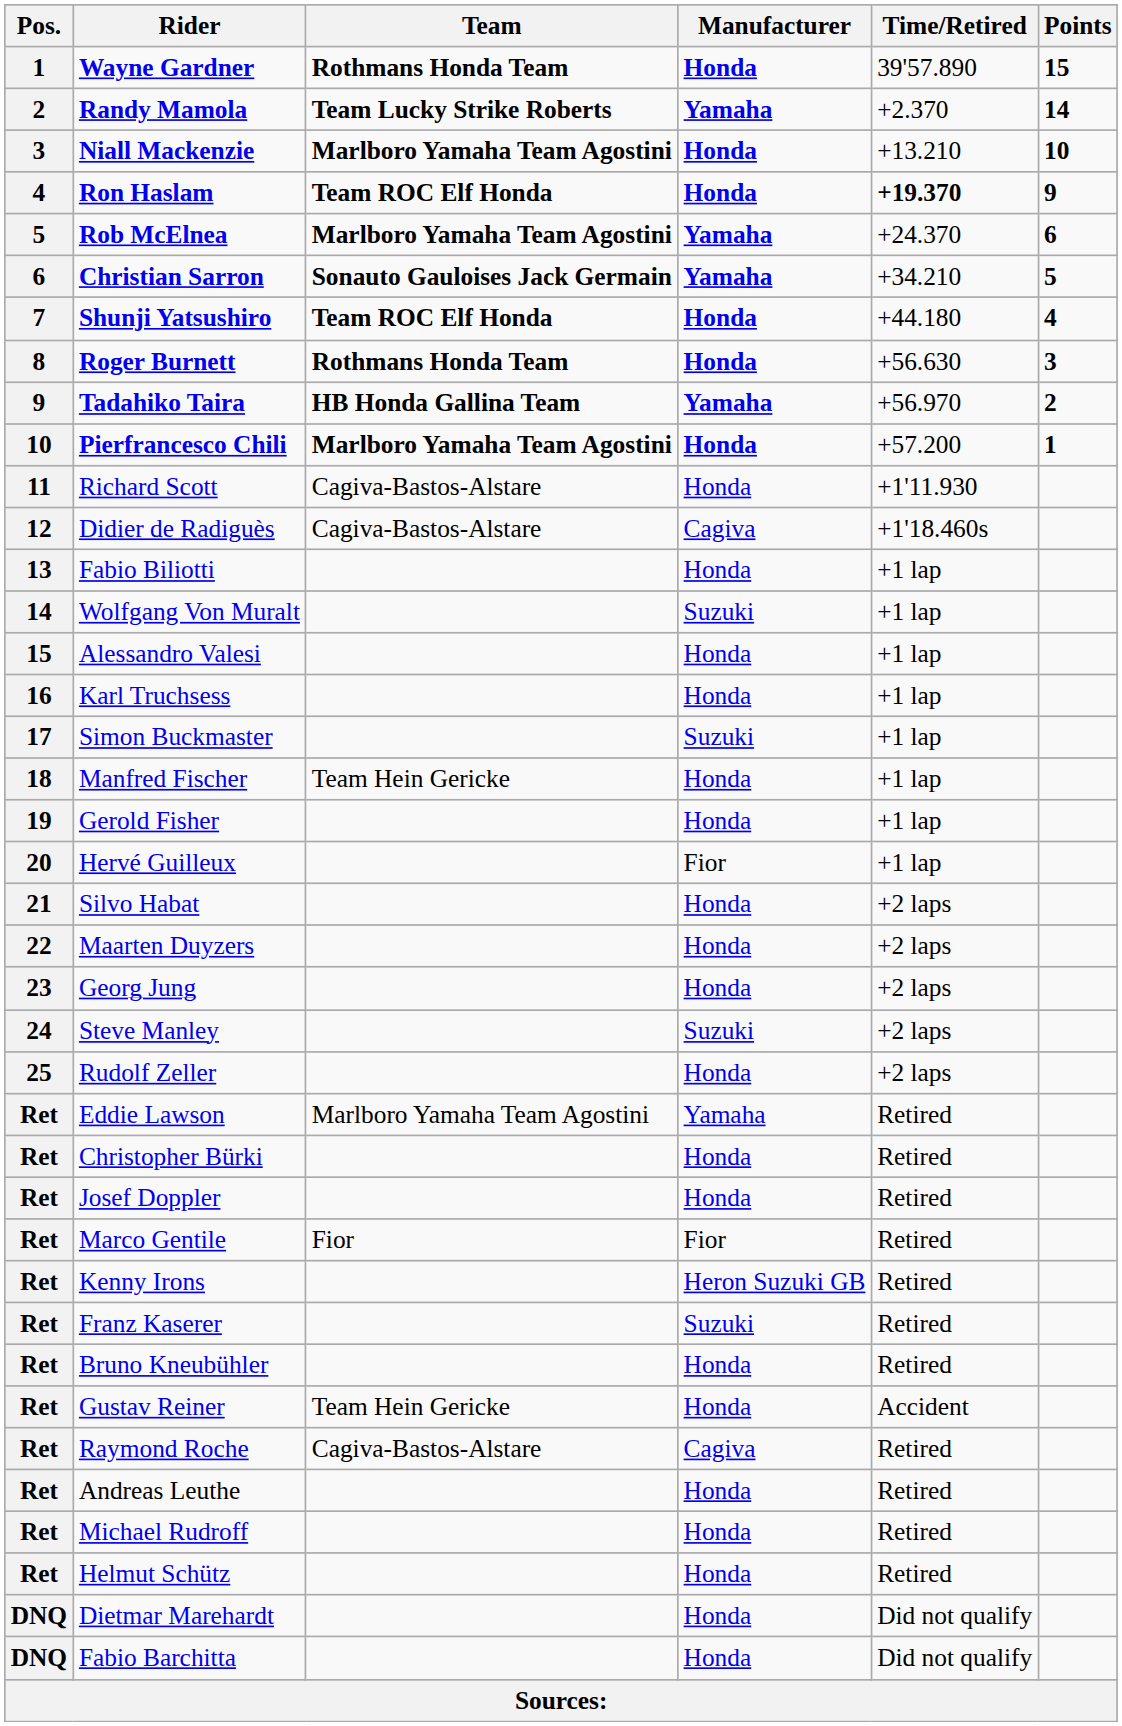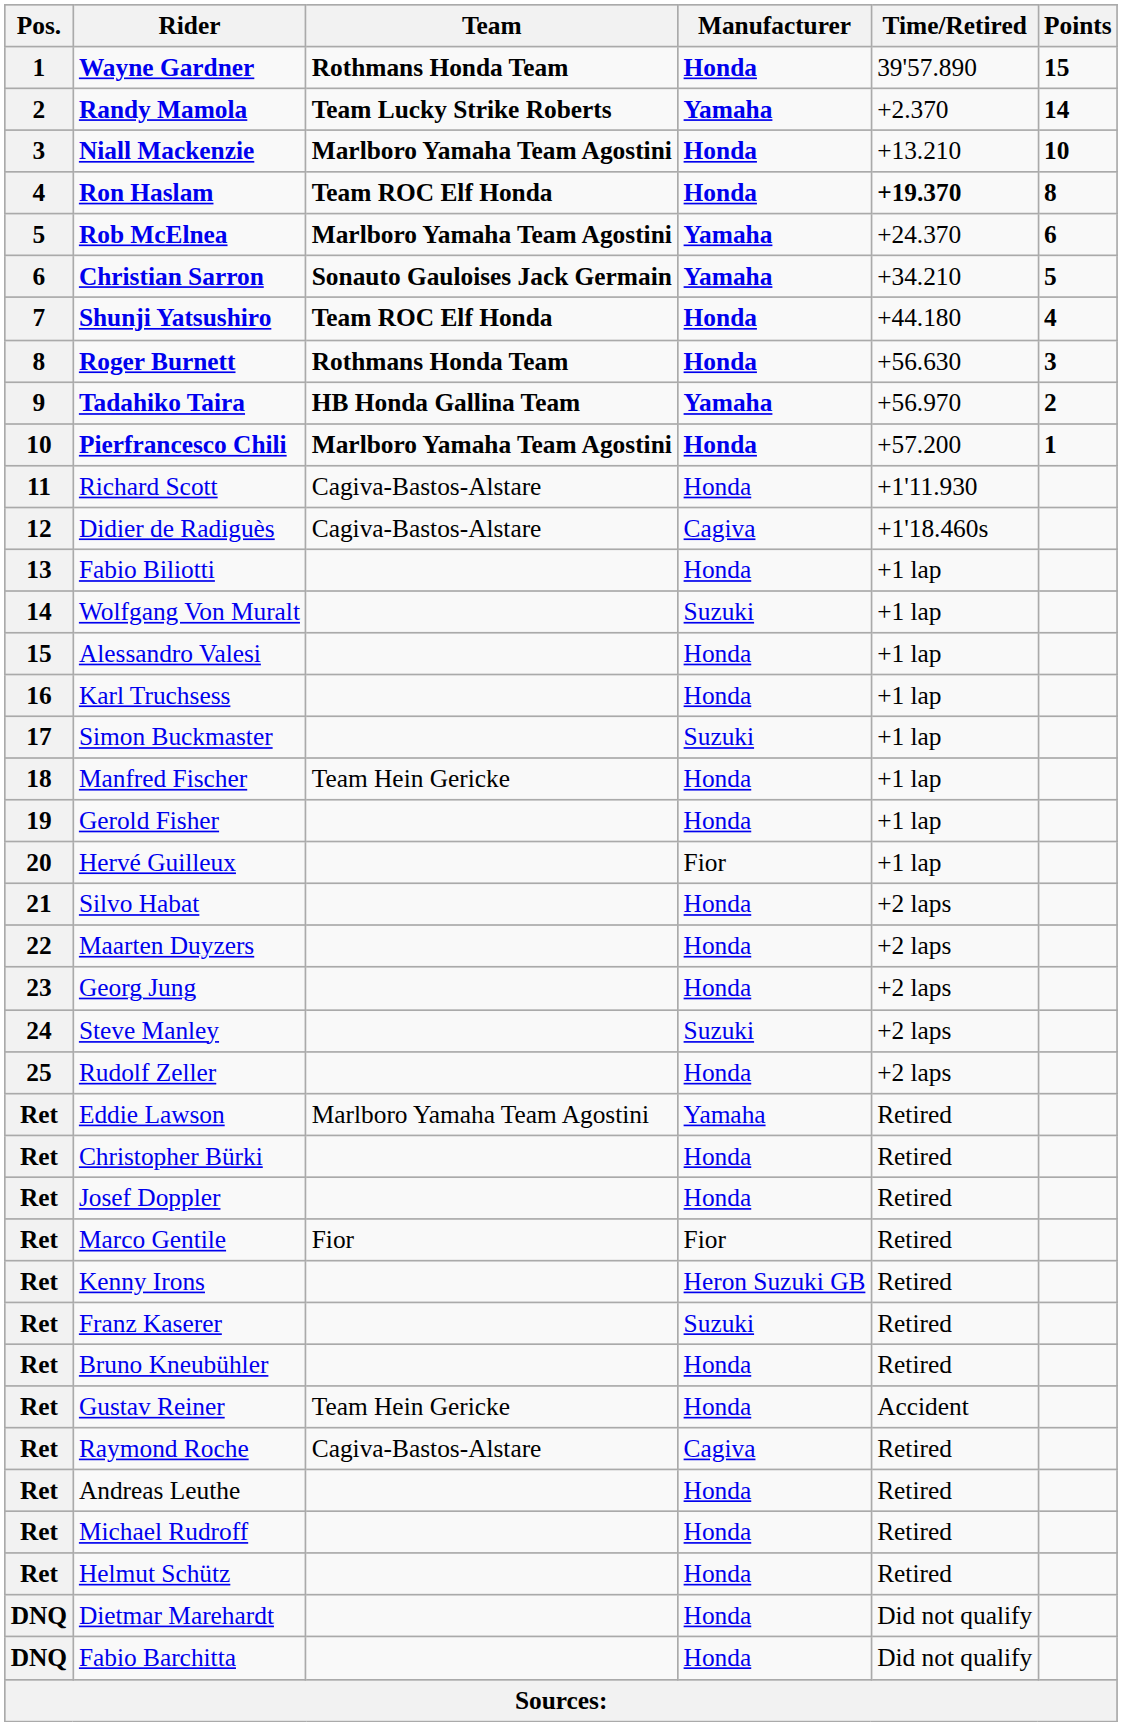 <table class="wikitable" style="font-size: 95%;">
 <tr>
 <th>Pos.</th>
 <th>Rider</th>
 <th>Team</th>
 <th>Manufacturer</th>
 <th>Time/Retired</th>
 <th>Points</th>
 </tr>
 <tr>
 <th>1</th>
 <td> <strong><a href='#'>Wayne Gardner</a></strong></td>
 <td><strong>Rothmans Honda Team</strong></td>
 <td><strong><a href='#'>Honda</a></strong></td>
 <td>39'57.890</td>
 <td><strong>15</strong></td>
 </tr>
 <tr>
 <th>2</th>
 <td> <strong><a href='#'>Randy Mamola</a></strong></td>
 <td><strong>Team Lucky Strike Roberts</strong></td>
 <td><strong><a href='#'>Yamaha</a></strong></td>
 <td>+2.370</td>
 <td><strong>14</strong></td>
 </tr>
 <tr>
 <th>3</th>
 <td> <strong><a href='#'>Niall Mackenzie</a></strong></td>
 <td><strong>Marlboro Yamaha Team Agostini</strong></td>
 <td><strong><a href='#'>Honda</a></strong></td>
 <td>+13.210</td>
 <td><strong>10</strong></td>
 </tr>
 <tr>
 <th>4</th>
 <td> <strong><a href='#'>Ron Haslam</a></strong></td>
 <td><strong>Team ROC Elf Honda</strong></td>
 <td><strong><a href='#'>Honda</a></strong></td>
 <td><strong>+19.370</strong></td>
-<td><strong>9</strong></td>
+<td><strong>8</strong></td>
 </tr>
 <tr>
 <th>5</th>
 <td> <strong><a href='#'>Rob McElnea</a></strong></td>
 <td><strong>Marlboro Yamaha Team Agostini</strong></td>
 <td><strong><a href='#'>Yamaha</a></strong></td>
 <td>+24.370</td>
 <td><strong>6</strong></td>
 </tr>
 <tr>
 <th>6</th>
 <td> <strong><a href='#'>Christian Sarron</a></strong></td>
 <td><strong>Sonauto Gauloises Jack Germain</strong></td>
 <td><strong><a href='#'>Yamaha</a></strong></td>
 <td>+34.210</td>
 <td><strong>5</strong></td>
 </tr>
 <tr>
 <th>7</th>
 <td> <strong><a href='#'>Shunji Yatsushiro</a></strong></td>
 <td><strong>Team ROC Elf Honda</strong></td>
 <td><strong><a href='#'>Honda</a></strong></td>
 <td>+44.180</td>
 <td><strong>4</strong></td>
 </tr>
 <tr>
 <th>8</th>
 <td> <strong><a href='#'>Roger Burnett</a></strong></td>
 <td><strong>Rothmans Honda Team</strong></td>
 <td><strong><a href='#'>Honda</a></strong></td>
 <td>+56.630</td>
 <td><strong>3</strong></td>
 </tr>
 <tr>
 <th>9</th>
 <td> <strong><a href='#'>Tadahiko Taira</a></strong></td>
 <td><strong>HB Honda Gallina Team</strong></td>
 <td><strong><a href='#'>Yamaha</a></strong></td>
 <td>+56.970</td>
 <td><strong>2</strong></td>
 </tr>
 <tr>
 <th>10</th>
 <td> <strong><a href='#'>Pierfrancesco Chili</a></strong></td>
 <td><strong>Marlboro Yamaha Team Agostini</strong></td>
 <td><strong><a href='#'>Honda</a></strong></td>
 <td>+57.200</td>
 <td><strong>1</strong></td>
 </tr>
 <tr>
 <th>11</th>
 <td> <a href='#'>Richard Scott</a></td>
 <td>Cagiva-Bastos-Alstare</td>
 <td><a href='#'>Honda</a></td>
 <td>+1'11.930</td>
 <td></td>
 </tr>
 <tr>
 <th>12</th>
 <td> <a href='#'>Didier de Radiguès</a></td>
 <td>Cagiva-Bastos-Alstare</td>
 <td><a href='#'>Cagiva</a></td>
 <td>+1'18.460s</td>
 <td></td>
 </tr>
 <tr>
 <th>13</th>
 <td> <a href='#'>Fabio Biliotti</a></td>
 <td></td>
 <td><a href='#'>Honda</a></td>
 <td>+1 lap</td>
 <td></td>
 </tr>
 <tr>
 <th>14</th>
 <td> <a href='#'>Wolfgang Von Muralt</a></td>
 <td></td>
 <td><a href='#'>Suzuki</a></td>
 <td>+1 lap</td>
 <td></td>
 </tr>
 <tr>
 <th>15</th>
 <td> <a href='#'>Alessandro Valesi</a></td>
 <td></td>
 <td><a href='#'>Honda</a></td>
 <td>+1 lap</td>
 <td></td>
 </tr>
 <tr>
 <th>16</th>
 <td> <a href='#'>Karl Truchsess</a></td>
 <td></td>
 <td><a href='#'>Honda</a></td>
 <td>+1 lap</td>
 <td></td>
 </tr>
 <tr>
 <th>17</th>
 <td> <a href='#'>Simon Buckmaster</a></td>
 <td></td>
 <td><a href='#'>Suzuki</a></td>
 <td>+1 lap</td>
 <td></td>
 </tr>
 <tr>
 <th>18</th>
 <td> <a href='#'>Manfred Fischer</a></td>
 <td>Team Hein Gericke</td>
 <td><a href='#'>Honda</a></td>
 <td>+1 lap</td>
 <td></td>
 </tr>
 <tr>
 <th>19</th>
 <td> <a href='#'>Gerold Fisher</a></td>
 <td></td>
 <td><a href='#'>Honda</a></td>
 <td>+1 lap</td>
 <td></td>
 </tr>
 <tr>
 <th>20</th>
 <td> <a href='#'>Hervé Guilleux</a></td>
 <td></td>
 <td>Fior</td>
 <td>+1 lap</td>
 <td></td>
 </tr>
 <tr>
 <th>21</th>
 <td> <a href='#'>Silvo Habat</a></td>
 <td></td>
 <td><a href='#'>Honda</a></td>
 <td>+2 laps</td>
 <td></td>
 </tr>
 <tr>
 <th>22</th>
 <td> <a href='#'>Maarten Duyzers</a></td>
 <td></td>
 <td><a href='#'>Honda</a></td>
 <td>+2 laps</td>
 <td></td>
 </tr>
 <tr>
 <th>23</th>
 <td> <a href='#'>Georg Jung</a></td>
 <td></td>
 <td><a href='#'>Honda</a></td>
 <td>+2 laps</td>
 <td></td>
 </tr>
 <tr>
 <th>24</th>
 <td> <a href='#'>Steve Manley</a></td>
 <td></td>
 <td><a href='#'>Suzuki</a></td>
 <td>+2 laps</td>
 <td></td>
 </tr>
 <tr>
 <th>25</th>
 <td> <a href='#'>Rudolf Zeller</a></td>
 <td></td>
 <td><a href='#'>Honda</a></td>
 <td>+2 laps</td>
 <td></td>
 </tr>
 <tr>
 <th>Ret</th>
 <td> <a href='#'>Eddie Lawson</a></td>
 <td>Marlboro Yamaha Team Agostini</td>
 <td><a href='#'>Yamaha</a></td>
 <td>Retired</td>
 <td></td>
 </tr>
 <tr>
 <th>Ret</th>
 <td> <a href='#'>Christopher Bürki</a></td>
 <td></td>
 <td><a href='#'>Honda</a></td>
 <td>Retired</td>
 <td></td>
 </tr>
 <tr>
 <th>Ret</th>
 <td> <a href='#'>Josef Doppler</a></td>
 <td></td>
 <td><a href='#'>Honda</a></td>
 <td>Retired</td>
 <td></td>
 </tr>
 <tr>
 <th>Ret</th>
 <td> <a href='#'>Marco Gentile</a></td>
 <td>Fior</td>
 <td>Fior</td>
 <td>Retired</td>
 <td></td>
 </tr>
 <tr>
 <th>Ret</th>
 <td> <a href='#'>Kenny Irons</a></td>
 <td></td>
 <td><a href='#'>Heron Suzuki GB</a></td>
 <td>Retired</td>
 <td></td>
 </tr>
 <tr>
 <th>Ret</th>
 <td> <a href='#'>Franz Kaserer</a></td>
 <td></td>
 <td><a href='#'>Suzuki</a></td>
 <td>Retired</td>
 <td></td>
 </tr>
 <tr>
 <th>Ret</th>
 <td> <a href='#'>Bruno Kneubühler</a></td>
 <td></td>
 <td><a href='#'>Honda</a></td>
 <td>Retired</td>
 <td></td>
 </tr>
 <tr>
 <th>Ret</th>
 <td> <a href='#'>Gustav Reiner</a></td>
 <td>Team Hein Gericke</td>
 <td><a href='#'>Honda</a></td>
 <td>Accident</td>
 <td></td>
 </tr>
 <tr>
 <th>Ret</th>
 <td> <a href='#'>Raymond Roche</a></td>
 <td>Cagiva-Bastos-Alstare</td>
 <td><a href='#'>Cagiva</a></td>
 <td>Retired</td>
 <td></td>
 </tr>
 <tr>
 <th>Ret</th>
 <td> Andreas Leuthe</td>
 <td></td>
 <td><a href='#'>Honda</a></td>
 <td>Retired</td>
 <td></td>
 </tr>
 <tr>
 <th>Ret</th>
 <td> <a href='#'>Michael Rudroff</a></td>
 <td></td>
 <td><a href='#'>Honda</a></td>
 <td>Retired</td>
 <td></td>
 </tr>
 <tr>
 <th>Ret</th>
 <td> <a href='#'>Helmut Schütz</a></td>
 <td></td>
 <td><a href='#'>Honda</a></td>
 <td>Retired</td>
 <td></td>
 </tr>
 <tr>
 <th>DNQ</th>
 <td> <a href='#'>Dietmar Marehardt</a></td>
 <td></td>
 <td><a href='#'>Honda</a></td>
 <td>Did not qualify</td>
 <td></td>
 </tr>
 <tr>
 <th>DNQ</th>
 <td> <a href='#'>Fabio Barchitta</a></td>
 <td></td>
 <td><a href='#'>Honda</a></td>
 <td>Did not qualify</td>
 <td></td>
 </tr>
 <tr>
 <th colspan=8>Sources: </th>
 </tr>
 </table>
